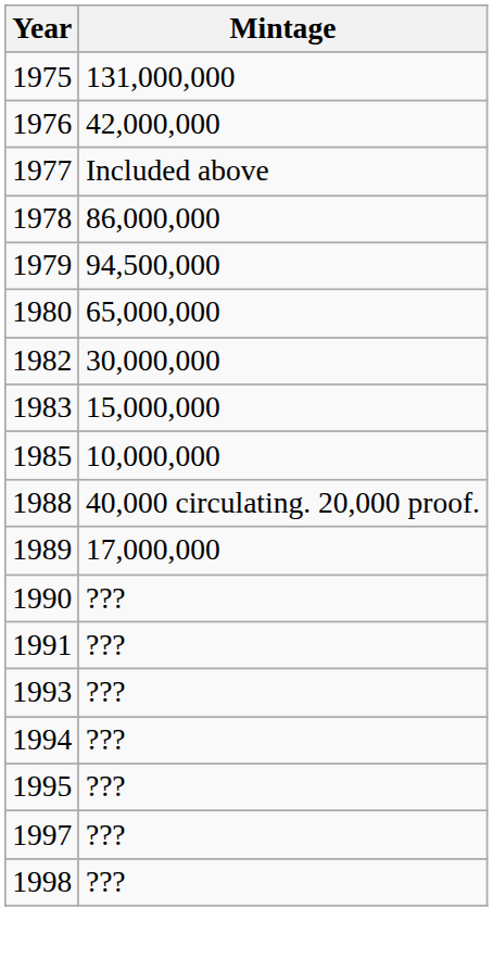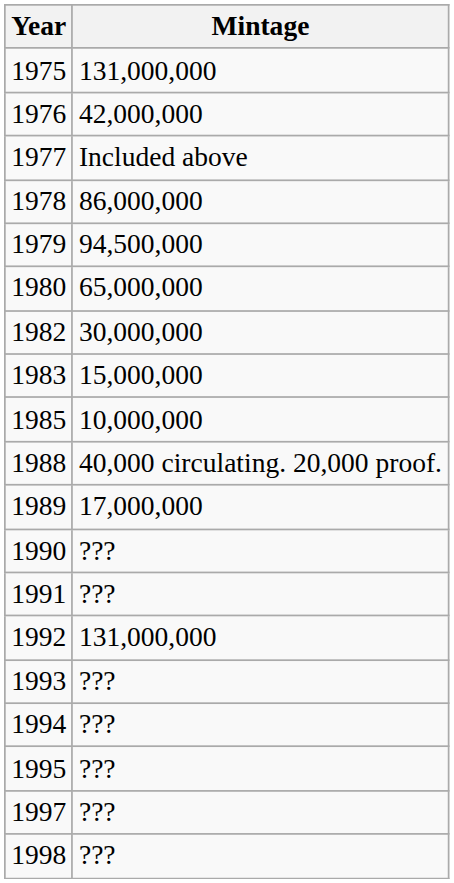 <table class="wikitable">
 <tr>
 <th>Year</th>
 <th>Mintage</th>
 </tr>
 <tr>
 <td>1975</td>
 <td>131,000,000</td>
 </tr>
 <tr>
 <td>1976</td>
 <td>42,000,000</td>
 </tr>
 <tr>
 <td>1977</td>
 <td>Included above</td>
 </tr>
 <tr>
 <td>1978</td>
 <td>86,000,000</td>
 </tr>
 <tr>
 <td>1979</td>
 <td>94,500,000</td>
 </tr>
 <tr>
 <td>1980</td>
 <td>65,000,000</td>
 </tr>
 <tr>
 <td>1982</td>
 <td>30,000,000</td>
 </tr>
 <tr>
 <td>1983</td>
 <td>15,000,000</td>
 </tr>
 <tr>
 <td>1985</td>
 <td>10,000,000</td>
 </tr>
 <tr>
 <td>1988</td>
 <td>40,000 circulating. 20,000 proof.</td>
 </tr>
 <tr>
 <td>1989</td>
 <td>17,000,000</td>
 </tr>
 <tr>
 <td>1990</td>
 <td>???</td>
 </tr>
 <tr>
 <td>1991</td>
 <td>???</td>
 </tr>
 <tr>
+<td>1992</td>
+<td>131,000,000</td>
+</tr>
+<tr>
 <td>1993</td>
 <td>???</td>
 </tr>
 <tr>
 <td>1994</td>
 <td>???</td>
 </tr>
 <tr>
 <td>1995</td>
 <td>???</td>
 </tr>
 <tr>
 <td>1997</td>
 <td>???</td>
 </tr>
 <tr>
 <td>1998</td>
 <td>???</td>
 </tr>
 </table>
